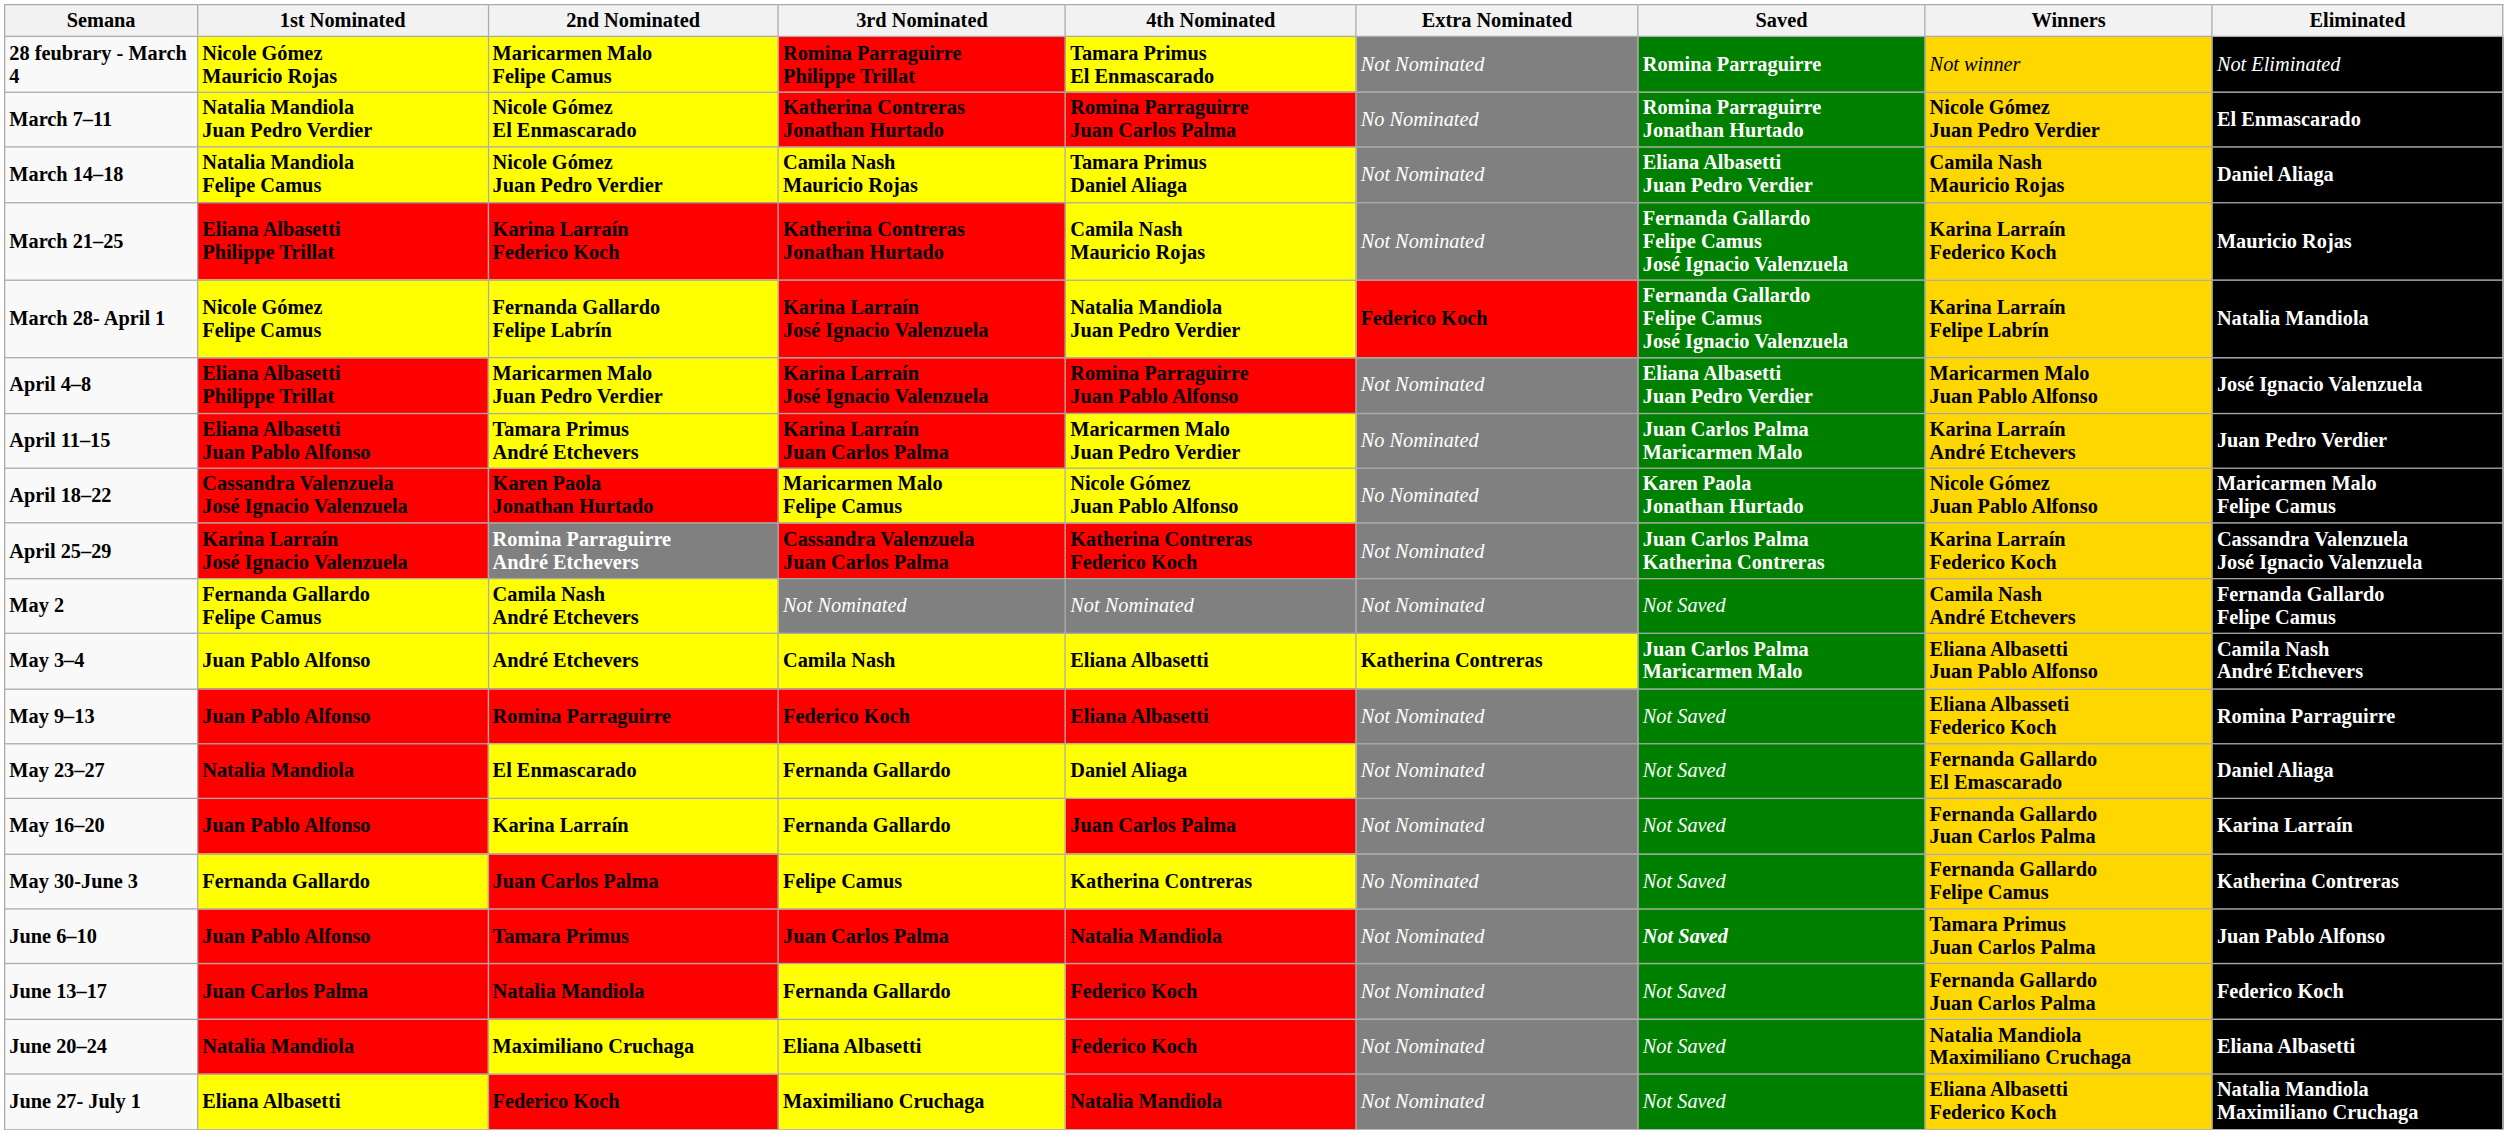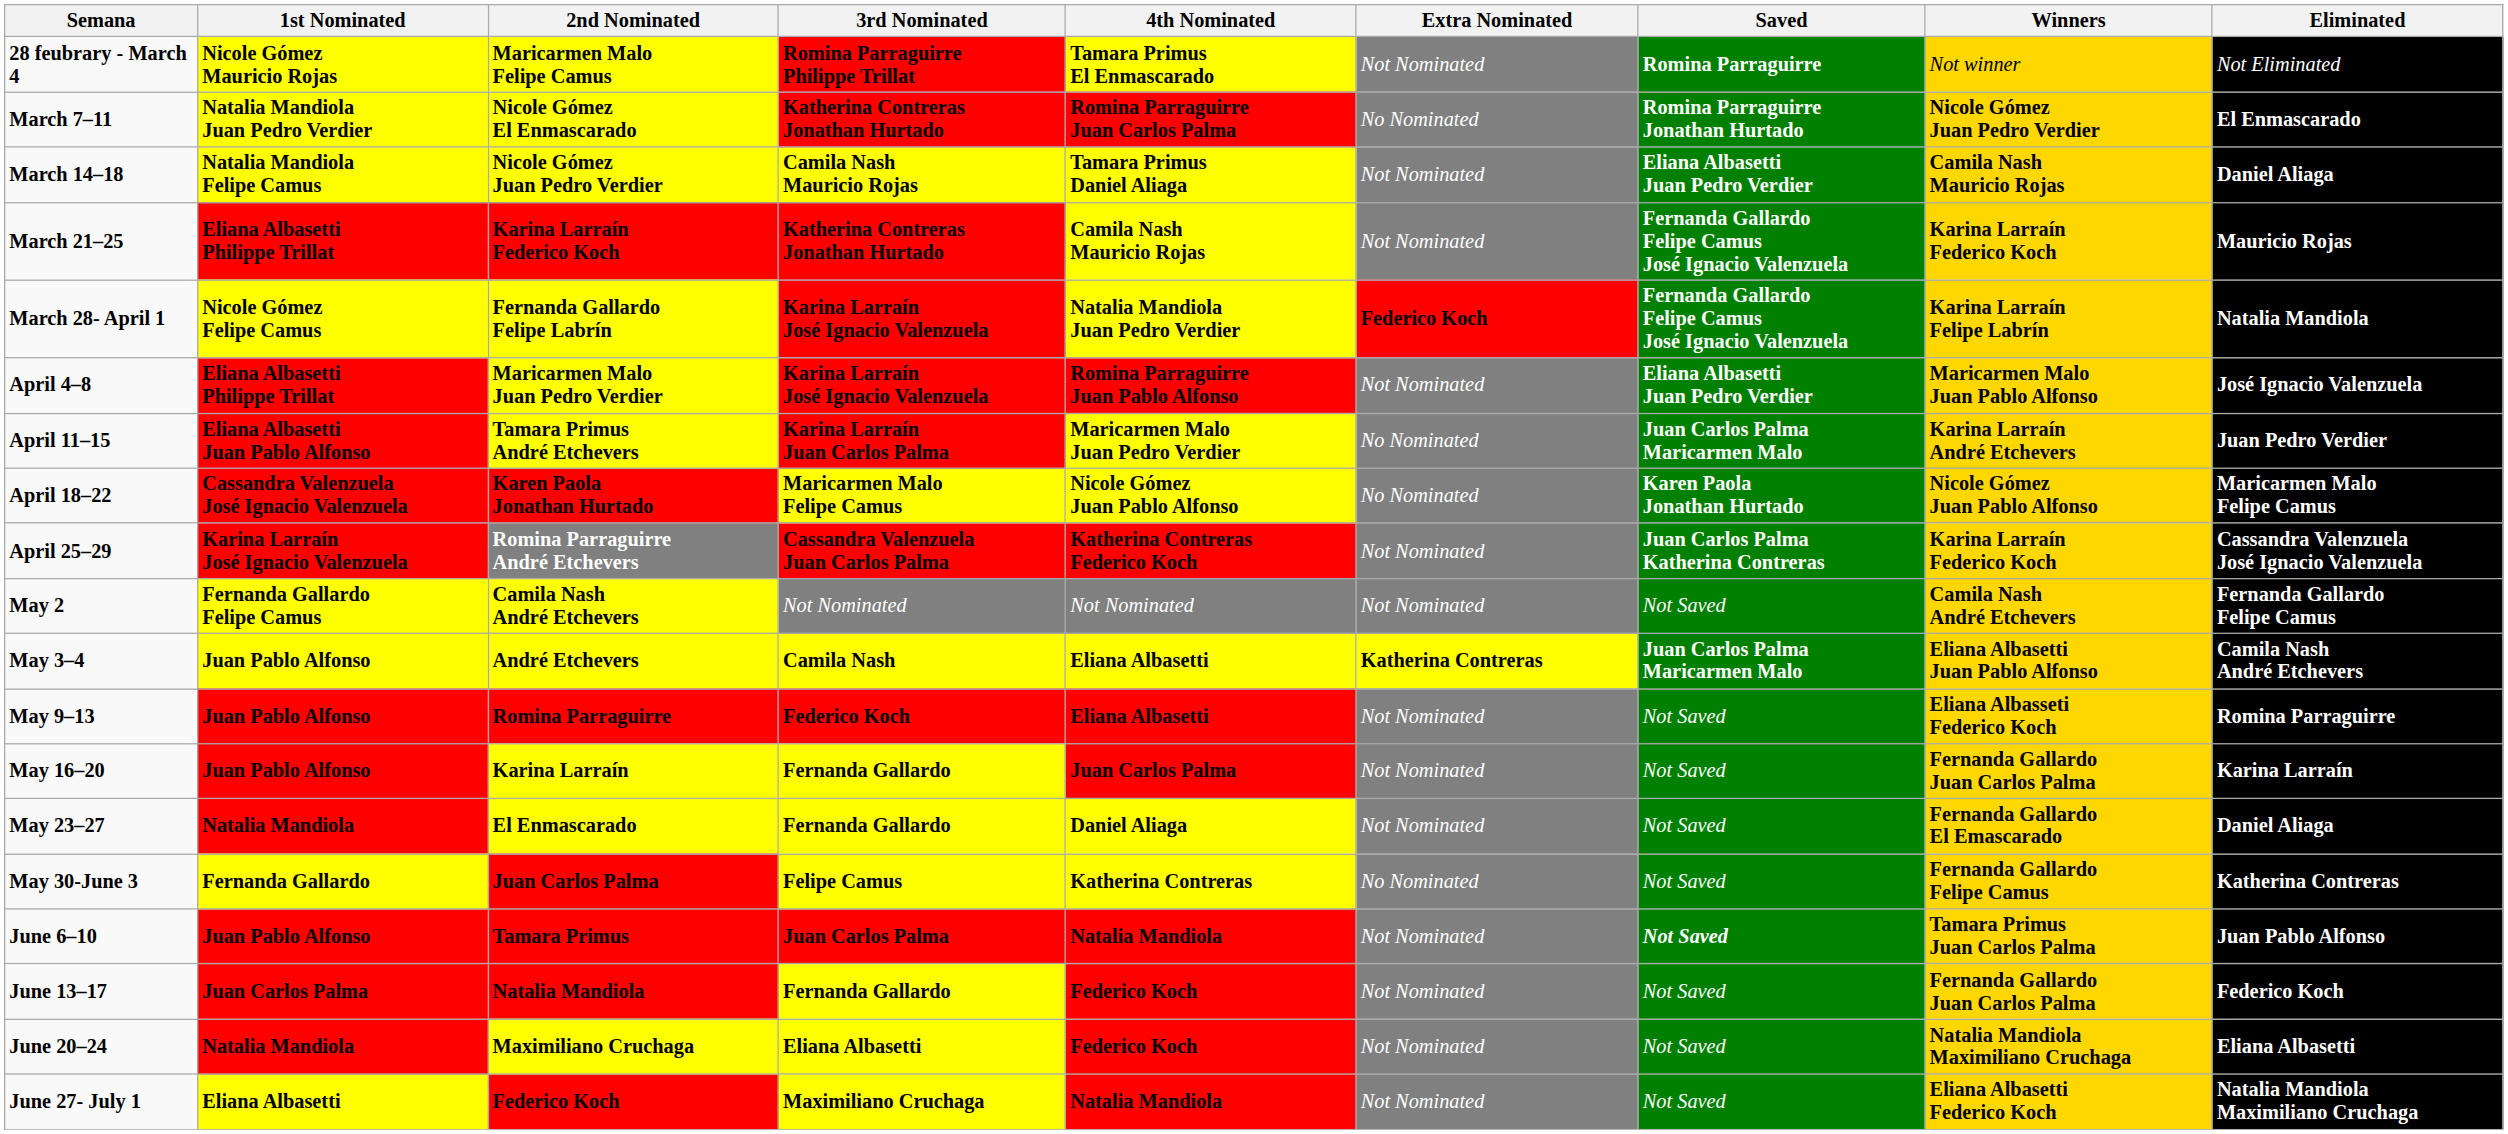 <table class="wikitable">
 <tr>
 <th width="190">Semana</th>
 <th width="300">1st Nominated</th>
 <th width="290">2nd Nominated</th>
 <th width="290">3rd Nominated</th>
 <th width="290">4th Nominated</th>
 <th width="290">Extra Nominated</th>
 <th width="290">Saved</th>
 <th width="290">Winners</th>
 <th width="290">Eliminated</th>
 </tr>
 <tr>
 <td><strong>28 feubrary - March 4</strong></td>
 <td style="background:Yellow"><strong>Nicole Gómez<br>Mauricio Rojas</strong></td>
 <td style="background:Yellow"><strong>Maricarmen Malo<br>Felipe Camus</strong></td>
 <td style="background:Red"><strong>Romina Parraguirre<br>Philippe Trillat</strong></td>
 <td style="background:Yellow"><strong>Tamara Primus<br>El Enmascarado</strong></td>
 <td style="background:Gray;color:White;"><em>Not Nominated</em></td>
 <td style="background:Green;color:White;"><strong>Romina Parraguirre</strong></td>
 <td style="background:Gold"><em>Not winner</em></td>
 <td style="background:Black;color:White;"><em>Not Eliminated</em></td>
 </tr>
 <tr>
 <td><strong>March 7–11</strong></td>
 <td style="background:Yellow"><strong>Natalia Mandiola<br>Juan Pedro Verdier</strong></td>
 <td style="background:Yellow"><strong>Nicole Gómez<br>El Enmascarado </strong></td>
 <td style="background:Red"><strong>Katherina Contreras<br>Jonathan Hurtado</strong></td>
 <td style="background:Red"><strong>Romina Parraguirre<br>Juan Carlos Palma</strong></td>
 <td style="background:Gray;color:White;"><em>No Nominated</em></td>
 <td style="background:Green;color:White;"><strong>Romina Parraguirre</strong><br><strong>Jonathan Hurtado</strong></td>
 <td style="background:Gold"><strong>Nicole Gómez<br>Juan Pedro Verdier </strong></td>
 <td style="background:Black;color:White;"><strong>El Enmascarado</strong></td>
 </tr>
 <tr>
 <td><strong>March 14–18</strong></td>
 <td style="background:Yellow"><strong>Natalia Mandiola<br>Felipe Camus</strong></td>
 <td style="background:Yellow"><strong>Nicole Gómez<br>Juan Pedro Verdier</strong></td>
 <td style="background:Yellow"><strong>Camila Nash<br>Mauricio Rojas</strong></td>
 <td style="background:Yellow"><strong>Tamara Primus<br>Daniel Aliaga </strong></td>
 <td style="background:Gray;color:White;"><em>Not Nominated</em></td>
 <td style="background:Green;color:White;"><strong>Eliana Albasetti</strong><br><strong>Juan Pedro Verdier</strong></td>
 <td style="background:Gold"><strong>Camila Nash<br>Mauricio Rojas</strong></td>
 <td style="background:Black;color:White;"><strong>Daniel Aliaga</strong></td>
 </tr>
 <tr>
 <td><strong>March 21–25</strong></td>
 <td style="background:Red"><strong>Eliana Albasetti<br>Philippe Trillat</strong></td>
 <td style="background:Red"><strong>Karina Larraín<br>Federico Koch</strong></td>
 <td style="background:Red"><strong>Katherina Contreras<br>Jonathan Hurtado</strong></td>
 <td style="background:Yellow"><strong>Camila Nash <br>Mauricio Rojas</strong></td>
 <td style="background:Gray;color:White;"><em>Not Nominated</em></td>
 <td style="background:Green;color:White;"><strong>Fernanda Gallardo<br>Felipe Camus</strong><br><strong>José Ignacio Valenzuela</strong></td>
 <td style="background:Gold"><strong>Karina Larraín<br>Federico Koch</strong></td>
 <td style="background:Black;color:White;"><strong>Mauricio Rojas</strong></td>
 </tr>
 <tr>
 <td><strong>March 28- April 1</strong></td>
 <td style="background:Yellow"><strong>Nicole Gómez<br>Felipe Camus</strong></td>
 <td style="background:Yellow"><strong>Fernanda Gallardo<br>Felipe Labrín</strong></td>
 <td style="background:Red"><strong>Karina Larraín<br>José Ignacio Valenzuela</strong></td>
 <td style="background:Yellow"><strong>Natalia Mandiola<br>Juan Pedro Verdier</strong></td>
 <td style="background:red"><strong>Federico Koch</strong></td>
 <td style="background:Green;color:White;"><strong>Fernanda Gallardo<br>Felipe Camus</strong><br><strong>José Ignacio Valenzuela</strong></td>
 <td style="background:Gold"><strong>Karina Larraín<br>Felipe Labrín</strong></td>
 <td style="background:Black;color:White;"><strong>Natalia Mandiola</strong></td>
 </tr>
 <tr>
 <td><strong>April 4–8</strong></td>
 <td style="background:Red"><strong>Eliana Albasetti<br>Philippe Trillat</strong></td>
 <td style="background:Yellow"><strong>Maricarmen Malo<br>Juan Pedro Verdier</strong></td>
 <td style="background:Red"><strong>Karina Larraín<br>José Ignacio Valenzuela</strong></td>
 <td style="background:Red"><strong>Romina Parraguirre<br>Juan Pablo Alfonso</strong></td>
 <td style="background:gray;color:White;"><em>Not Nominated</em></td>
 <td style="background:Green;color:White;"><strong>Eliana Albasetti</strong><br><strong>Juan Pedro Verdier</strong></td>
 <td style="background:Gold"><strong>Maricarmen Malo<br>Juan Pablo Alfonso</strong></td>
 <td style="background:Black;color:White;"><strong>José Ignacio Valenzuela</strong></td>
 </tr>
 <tr>
 <td><strong>April 11–15</strong></td>
 <td style="background:Red"><strong>Eliana Albasetti<br>Juan Pablo Alfonso</strong></td>
 <td style="background:Yellow"><strong>Tamara Primus<br>André Etchevers</strong></td>
 <td style="background:Red"><strong>Karina Larraín<br>Juan Carlos Palma</strong></td>
 <td style="background:Yellow"><strong>Maricarmen Malo<br>Juan Pedro Verdier</strong></td>
 <td style="background:Gray;color:White;"><em>No Nominated</em></td>
 <td style="background:Green;color:White;"><strong>Juan Carlos Palma</strong><br><strong>Maricarmen Malo</strong></td>
 <td style="background:Gold"><strong>Karina Larraín<br>André Etchevers</strong></td>
 <td style="background:Black;color:White;"><strong>Juan Pedro Verdier</strong></td>
 </tr>
 <tr>
 <td><strong>April 18–22</strong></td>
 <td style="background:red"><strong>Cassandra Valenzuela<br>José Ignacio Valenzuela</strong></td>
 <td style="background: red"><strong>Karen Paola<br>Jonathan Hurtado</strong></td>
 <td style="background:yellow"><strong>Maricarmen Malo<br>Felipe Camus</strong></td>
 <td style="background:yellow"><strong>Nicole Gómez<br>Juan Pablo Alfonso</strong></td>
 <td style="background:Gray;color:White;"><em>No Nominated</em></td>
 <td style="background:Green;color:White;"><strong>Karen Paola</strong><br><strong>Jonathan Hurtado</strong></td>
 <td style="background:Gold"><strong>Nicole Gómez <br> Juan Pablo Alfonso</strong></td>
 <td style="background:Black;color:White;"><strong>Maricarmen Malo<br>Felipe Camus</strong></td>
 </tr>
 <tr>
 <td><strong>April 25–29</strong></td>
 <td style="background:red"><strong>Karina Larraín<br>José Ignacio Valenzuela</strong></td>
 <td style="background:gray;color:White;"><strong>Romina Parraguirre<br>André Etchevers</strong></td>
 <td style="background:red"><strong>Cassandra Valenzuela<br>Juan Carlos Palma</strong></td>
 <td style="background:red"><strong>Katherina Contreras<br>Federico Koch</strong></td>
 <td style="background:gray;color:White;"><em>Not Nominated</em></td>
 <td style="background:Green;color:White;"><strong>Juan Carlos Palma</strong><br><strong>Katherina Contreras</strong></td>
 <td style="background:Gold"><strong>Karina Larraín<br>Federico Koch</strong></td>
 <td style="background:Black;color:White;"><strong>Cassandra Valenzuela<br>José Ignacio Valenzuela</strong></td>
 </tr>
 <tr>
 <td><strong>May 2</strong></td>
 <td style="background:yellow"><strong>Fernanda Gallardo<br>Felipe Camus</strong></td>
 <td style="background:yellow"><strong>Camila Nash<br>André Etchevers</strong></td>
 <td style="background:gray;color:White;"><em>Not Nominated</em></td>
 <td style="background:gray;color:White;"><em>Not Nominated</em></td>
 <td style="background:gray;color:White;"><em>Not Nominated</em></td>
 <td style="background:Green;color:White;"><em>Not Saved</em></td>
 <td style="background:Gold"><strong>Camila Nash<br>André Etchevers</strong></td>
 <td style="background:Black;color:White;"><strong>Fernanda Gallardo<br>Felipe Camus</strong></td>
 </tr>
 <tr>
 <td><strong>May 3–4</strong></td>
 <td style="background:Yellow"><strong>Juan Pablo Alfonso</strong></td>
 <td style="background:Yellow"><strong>André Etchevers</strong></td>
 <td style="background:Yellow"><strong>Camila Nash</strong></td>
 <td style="background:Yellow"><strong>Eliana Albasetti</strong></td>
 <td style="background:Yellow"><strong>Katherina Contreras</strong></td>
 <td style="background:Green;color:White;"><strong>Juan Carlos Palma</strong><br><strong>Maricarmen Malo</strong></td>
 <td style="background:Gold"><strong>Eliana Albasetti<br>Juan Pablo Alfonso</strong></td>
 <td style="background:Black;color:White;"><strong>Camila Nash<br>André Etchevers</strong></td>
 </tr>
 <tr>
 <td><strong>May 9–13</strong></td>
 <td style="background:Red"><strong>Juan Pablo Alfonso</strong></td>
 <td style="background:Red"><strong>Romina Parraguirre</strong></td>
 <td style="background:Red"><strong>Federico Koch</strong></td>
 <td style="background:Red"><strong>Eliana Albasetti</strong></td>
 <td style="background:Gray;color:White;"><em>Not Nominated</em></td>
 <td style="background:Green;color:White;"><em>Not Saved</em></td>
 <td style="background:Gold"><strong>Eliana Albasseti<br>Federico Koch</strong></td>
 <td style="background:Black;color:White;"><strong>Romina Parraguirre</strong></td>
 </tr>
 <tr>
+<td><strong>May 16–20</strong></td>
+<td style="background:red"><strong>Juan Pablo Alfonso</strong></td>
+<td style="background:Yellow"><strong>Karina Larraín</strong></td>
+<td style="background:Yellow"><strong>Fernanda Gallardo</strong></td>
+<td style="background:red"><strong>Juan Carlos Palma</strong></td>
+<td style="background:Gray;color:White;"><em>Not Nominated</em></td>
+<td style="background:Green;color:White;"><em>Not Saved</em></td>
+<td style="background:Gold"><strong>Fernanda Gallardo<br>Juan Carlos Palma</strong></td>
+<td style="background:Black;color:White;"><strong>Karina Larraín</strong></td>
+</tr>
+<tr>
 <td><strong>May 23–27</strong></td>
 <td style="background:Red"><strong>Natalia Mandiola</strong></td>
 <td style="background:yellow"><strong>El Enmascarado</strong></td>
 <td style="background:yellow"><strong>Fernanda Gallardo</strong></td>
 <td style="background:yellow"><strong>Daniel Aliaga</strong></td>
 <td style="background:Gray;color:White;"><em>Not Nominated</em></td>
 <td style="background:Green;color:White;"><em>Not Saved</em></td>
 <td style="background:Gold"><strong>Fernanda Gallardo <br>El Emascarado</strong></td>
 <td style="background:Black;color:White;"><strong>Daniel Aliaga</strong></td>
-</tr>
-<tr>
-<td><strong>May 16–20</strong></td>
-<td style="background:red"><strong>Juan Pablo Alfonso</strong></td>
-<td style="background:Yellow"><strong>Karina Larraín</strong></td>
-<td style="background:Yellow"><strong>Fernanda Gallardo</strong></td>
-<td style="background:red"><strong>Juan Carlos Palma</strong></td>
-<td style="background:Gray;color:White;"><em>Not Nominated</em></td>
-<td style="background:Green;color:White;"><em>Not Saved</em></td>
-<td style="background:Gold"><strong>Fernanda Gallardo<br>Juan Carlos Palma</strong></td>
-<td style="background:Black;color:White;"><strong>Karina Larraín</strong></td>
 </tr>
 <tr>
 <td><strong>May 30-June 3 </strong></td>
 <td style="background:yellow"><strong>Fernanda Gallardo</strong></td>
 <td style="background:red"><strong>Juan Carlos Palma</strong></td>
 <td style="background:yellow"><strong>Felipe Camus</strong></td>
 <td style="background:Yellow"><strong>Katherina Contreras</strong></td>
 <td style="background:Gray;color:White;"><em>No Nominated</em></td>
 <td style="background:Green;color:White;"><em>Not Saved</em></td>
 <td style="background:Gold"><strong>Fernanda Gallardo <br>Felipe Camus</strong></td>
 <td style="background:Black;color:White;"><strong>Katherina Contreras</strong></td>
 </tr>
 <tr>
 <td><strong>June 6–10 </strong></td>
 <td style="background:red"><strong>Juan Pablo Alfonso</strong></td>
 <td style="background:red"><strong>Tamara Primus</strong></td>
 <td style="background:red"><strong>Juan Carlos Palma</strong></td>
 <td style="background:red"><strong>Natalia Mandiola</strong></td>
 <td style="background:gray;color:White;"><em>Not Nominated</em></td>
 <td style="background:green;color:White;"><strong><em>Not Saved</em></strong></td>
 <td style="background:gold"><strong>Tamara Primus <br>Juan Carlos Palma</strong></td>
 <td style="background:Black;color:White;"><strong>Juan Pablo Alfonso</strong></td>
 </tr>
 <tr>
 <td><strong>June 13–17</strong></td>
 <td style="background:red"><strong>Juan Carlos Palma</strong></td>
 <td style="background:red"><strong>Natalia Mandiola</strong></td>
 <td style="background:yellow"><strong>Fernanda Gallardo</strong></td>
 <td style="background:Red"><strong>Federico Koch</strong></td>
 <td style="background:gray;color:White;"><em>Not Nominated</em></td>
 <td style="background:green;color:White;"><em>Not Saved</em></td>
 <td style="background:gold"><strong>Fernanda Gallardo<br>Juan Carlos Palma </strong></td>
 <td style="background:Black;color:White;"><strong>Federico Koch</strong></td>
 </tr>
 <tr>
 <td><strong>June 20–24</strong></td>
 <td style="background:Red"><strong>Natalia Mandiola</strong></td>
 <td style="background:Yellow"><strong>Maximiliano Cruchaga</strong></td>
 <td style="background:Yellow"><strong>Eliana Albasetti</strong></td>
 <td style="background:Red"><strong>Federico Koch</strong></td>
 <td style="background:gray;color:White;"><em>Not Nominated</em></td>
 <td style="background:green;color:White;"><em>Not Saved</em></td>
 <td style="background:gold"><strong>Natalia Mandiola <br>Maximiliano Cruchaga</strong></td>
 <td style="background:Black;color:White;"><strong>Eliana Albasetti</strong></td>
 </tr>
 <tr>
 <td><strong>June 27- July 1</strong></td>
 <td style="background:Yellow"><strong>Eliana Albasetti</strong></td>
 <td style="background:Red"><strong>Federico Koch</strong></td>
 <td style="background:Yellow"><strong>Maximiliano Cruchaga</strong></td>
 <td style="background:Red"><strong>Natalia Mandiola</strong></td>
 <td style="background:gray;color:White;"><em>Not Nominated</em></td>
 <td style="background:green;color:White;"><em>Not Saved</em></td>
 <td style="background:gold"><strong>Eliana Albasetti<br>Federico Koch</strong></td>
 <td style="background:Black;color:White;"><strong>Natalia Mandiola<br>Maximiliano Cruchaga</strong></td>
 </tr>
 </table>
